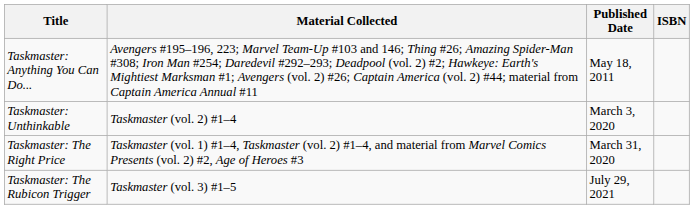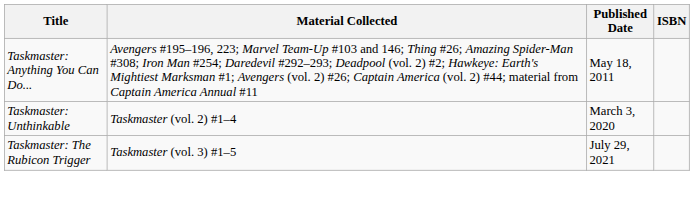 <table class="wikitable">
 <tr>
 <th>Title</th>
 <th>Material Collected</th>
 <th>Published Date</th>
 <th>ISBN</th>
 </tr>
 <tr>
 <td><em>Taskmaster: Anything You Can Do...</em></td>
 <td><em>Avengers</em> #195–196, 223; <em>Marvel Team-Up</em> #103 and 146; <em>Thing</em> #26; <em>Amazing Spider-Man</em> #308; <em>Iron Man</em> #254; <em>Daredevil</em> #292–293; <em>Deadpool</em> (vol. 2) #2; <em>Hawkeye: Earth's Mightiest Marksman</em> #1; <em>Avengers</em> (vol. 2) #26; <em>Captain America</em> (vol. 2) #44; material from <em>Captain America Annual</em> #11</td>
 <td>May 18, 2011</td>
 <td></td>
 </tr>
 <tr>
 <td><em>Taskmaster: Unthinkable</em></td>
 <td><em>Taskmaster</em> (vol. 2) #1–4</td>
 <td>March 3, 2020</td>
 <td></td>
 </tr>
 <tr>
-<td><em>Taskmaster: The Right Price</em></td>
-<td><em>Taskmaster</em> (vol. 1) #1–4, <em>Taskmaster</em> (vol. 2) #1–4, and material from <em>Marvel Comics Presents</em> (vol. 2) #2, <em>Age of Heroes</em>  #3</td>
-<td>March 31, 2020</td>
-<td></td>
-</tr>
-<tr>
 <td><em>Taskmaster: The Rubicon Trigger</em></td>
 <td><em>Taskmaster</em> (vol. 3) #1–5</td>
 <td>July 29, 2021</td>
 <td></td>
 </tr>
 </table>
